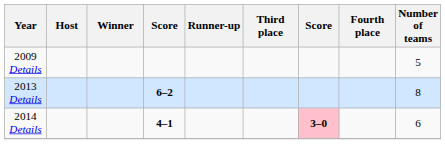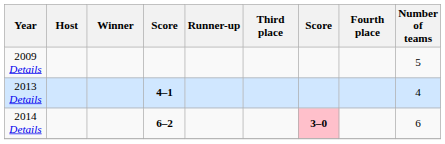 <table class="wikitable" style="text-align:center;width:100%">
 <tr>
 <th width=10%>Year</th>
 <th width=10%>Host</th>
 <th width=14%>Winner</th>
 <th width=10%>Score</th>
 <th width=14%>Runner-up</th>
 <th width=14%>Third place</th>
 <th width=10%>Score</th>
 <th width=14%>Fourth place</th>
 <th width=4%>Number of teams</th>
 </tr>
 <tr>
 <td>2009<br><em><a href='#'>Details</a></em></td>
 <td></td>
 <td><strong></strong></td>
 <td></td>
 <td></td>
 <td></td>
 <td></td>
 <td></td>
 <td>5</td>
 </tr>
 <tr bgcolor=#D0E7FF>
 <td>2013<br><em><a href='#'>Details</a></em></td>
 <td></td>
 <td><strong></strong></td>
-<td><strong>6–2</strong></td>
+<td><strong>4–1</strong></td>
 <td></td>
 <td></td>
 <td></td>
 <td></td>
-<td>8</td>
+<td>4</td>
 </tr>
 <tr>
 <td>2014<br><em><a href='#'>Details</a></em></td>
 <td></td>
 <td><strong></strong></td>
-<td><strong>4–1</strong></td>
+<td><strong>6–2</strong></td>
 <td></td>
 <td></td>
 <td style="background: pink;"><strong>3–0</strong></td>
 <td></td>
 <td>6</td>
 </tr>
 <tr>
 </tr>
 </table>
